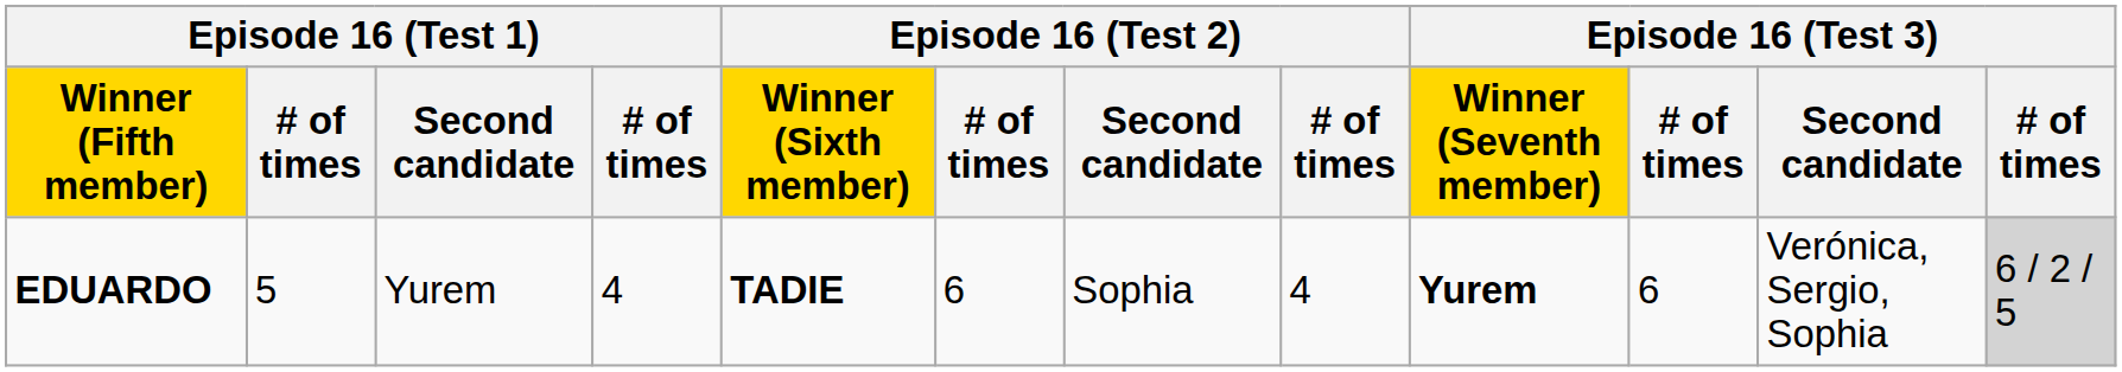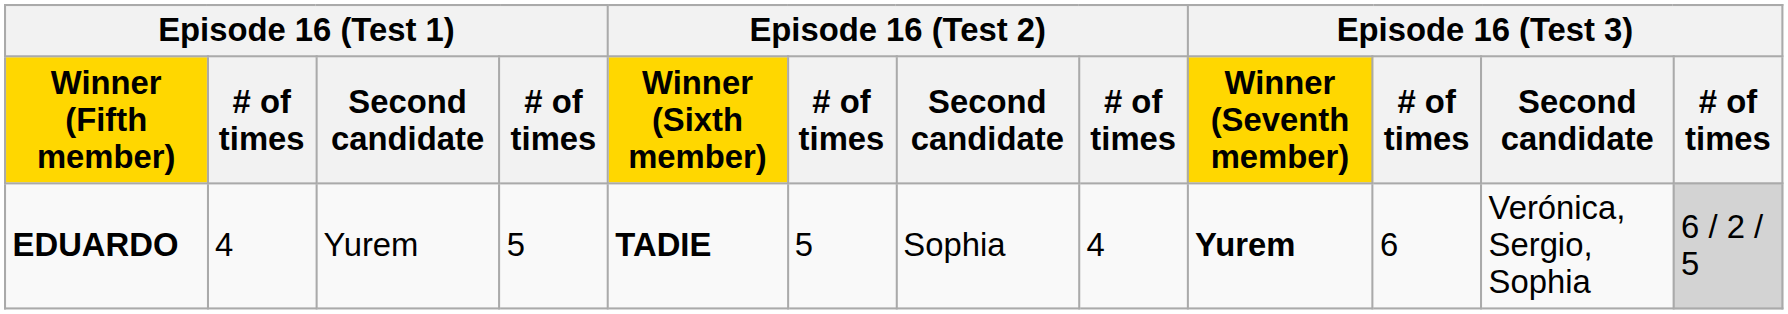 <table class="wikitable">
 <tr>
 <th colspan=4><strong>Episode 16 (Test 1)</strong></th>
 <th colspan=4><strong>Episode 16 (Test 2)</strong></th>
 <th colspan=4><strong>Episode 16 (Test 3)</strong></th>
 </tr>
 <tr>
 <th style="background:#FFD700">Winner (Fifth member)</th>
 <th># of times</th>
 <th>Second candidate</th>
 <th># of times</th>
 <th style="background:#FFD700">Winner (Sixth member)</th>
 <th># of times</th>
 <th>Second candidate</th>
 <th># of times</th>
 <th style="background:#FFD700">Winner (Seventh member)</th>
 <th># of times</th>
 <th>Second candidate</th>
 <th># of times</th>
 </tr>
 <tr>
 <td><strong>EDUARDO</strong></td>
+<td>4</td>
+<td>Yurem</td>
 <td>5</td>
-<td>Yurem</td>
-<td>4</td>
 <td><strong>TADIE</strong></td>
-<td>6</td>
+<td>5</td>
 <td>Sophia</td>
 <td>4</td>
 <td><strong>Yurem</strong></td>
 <td>6</td>
 <td>Verónica, Sergio, Sophia</td>
 <td style="background: lightgrey;">6 / 2 / 5</td>
 </tr>
 </table>
